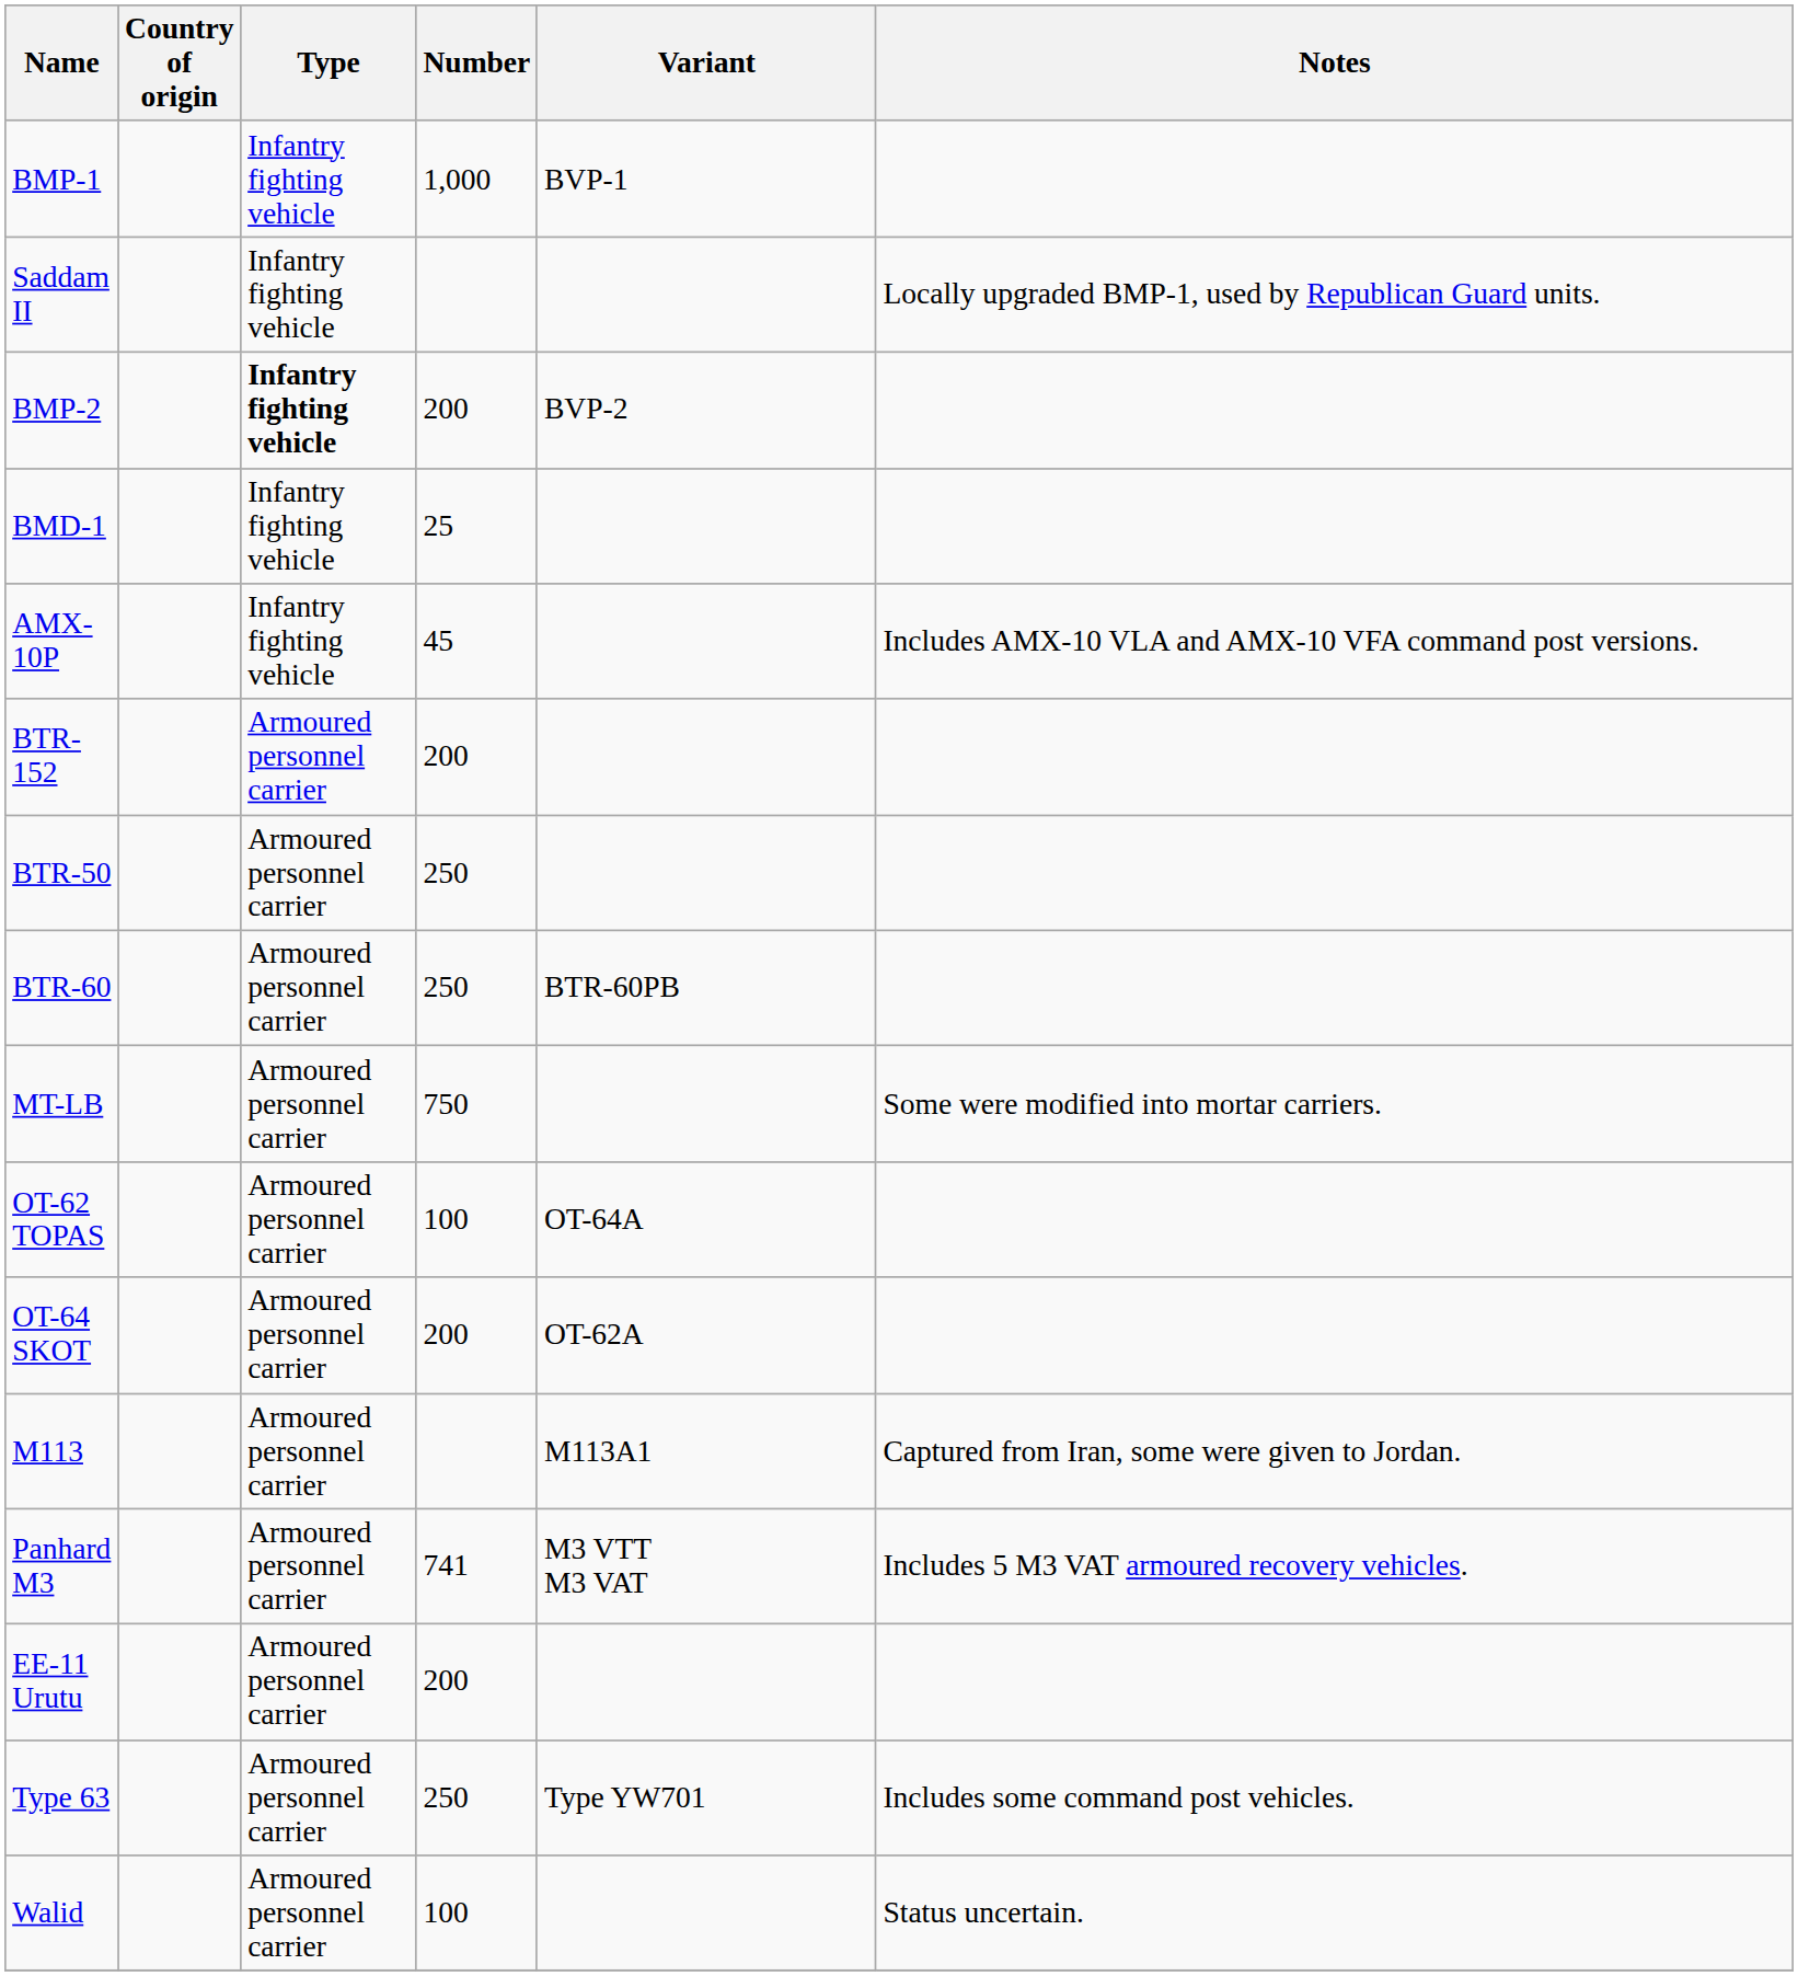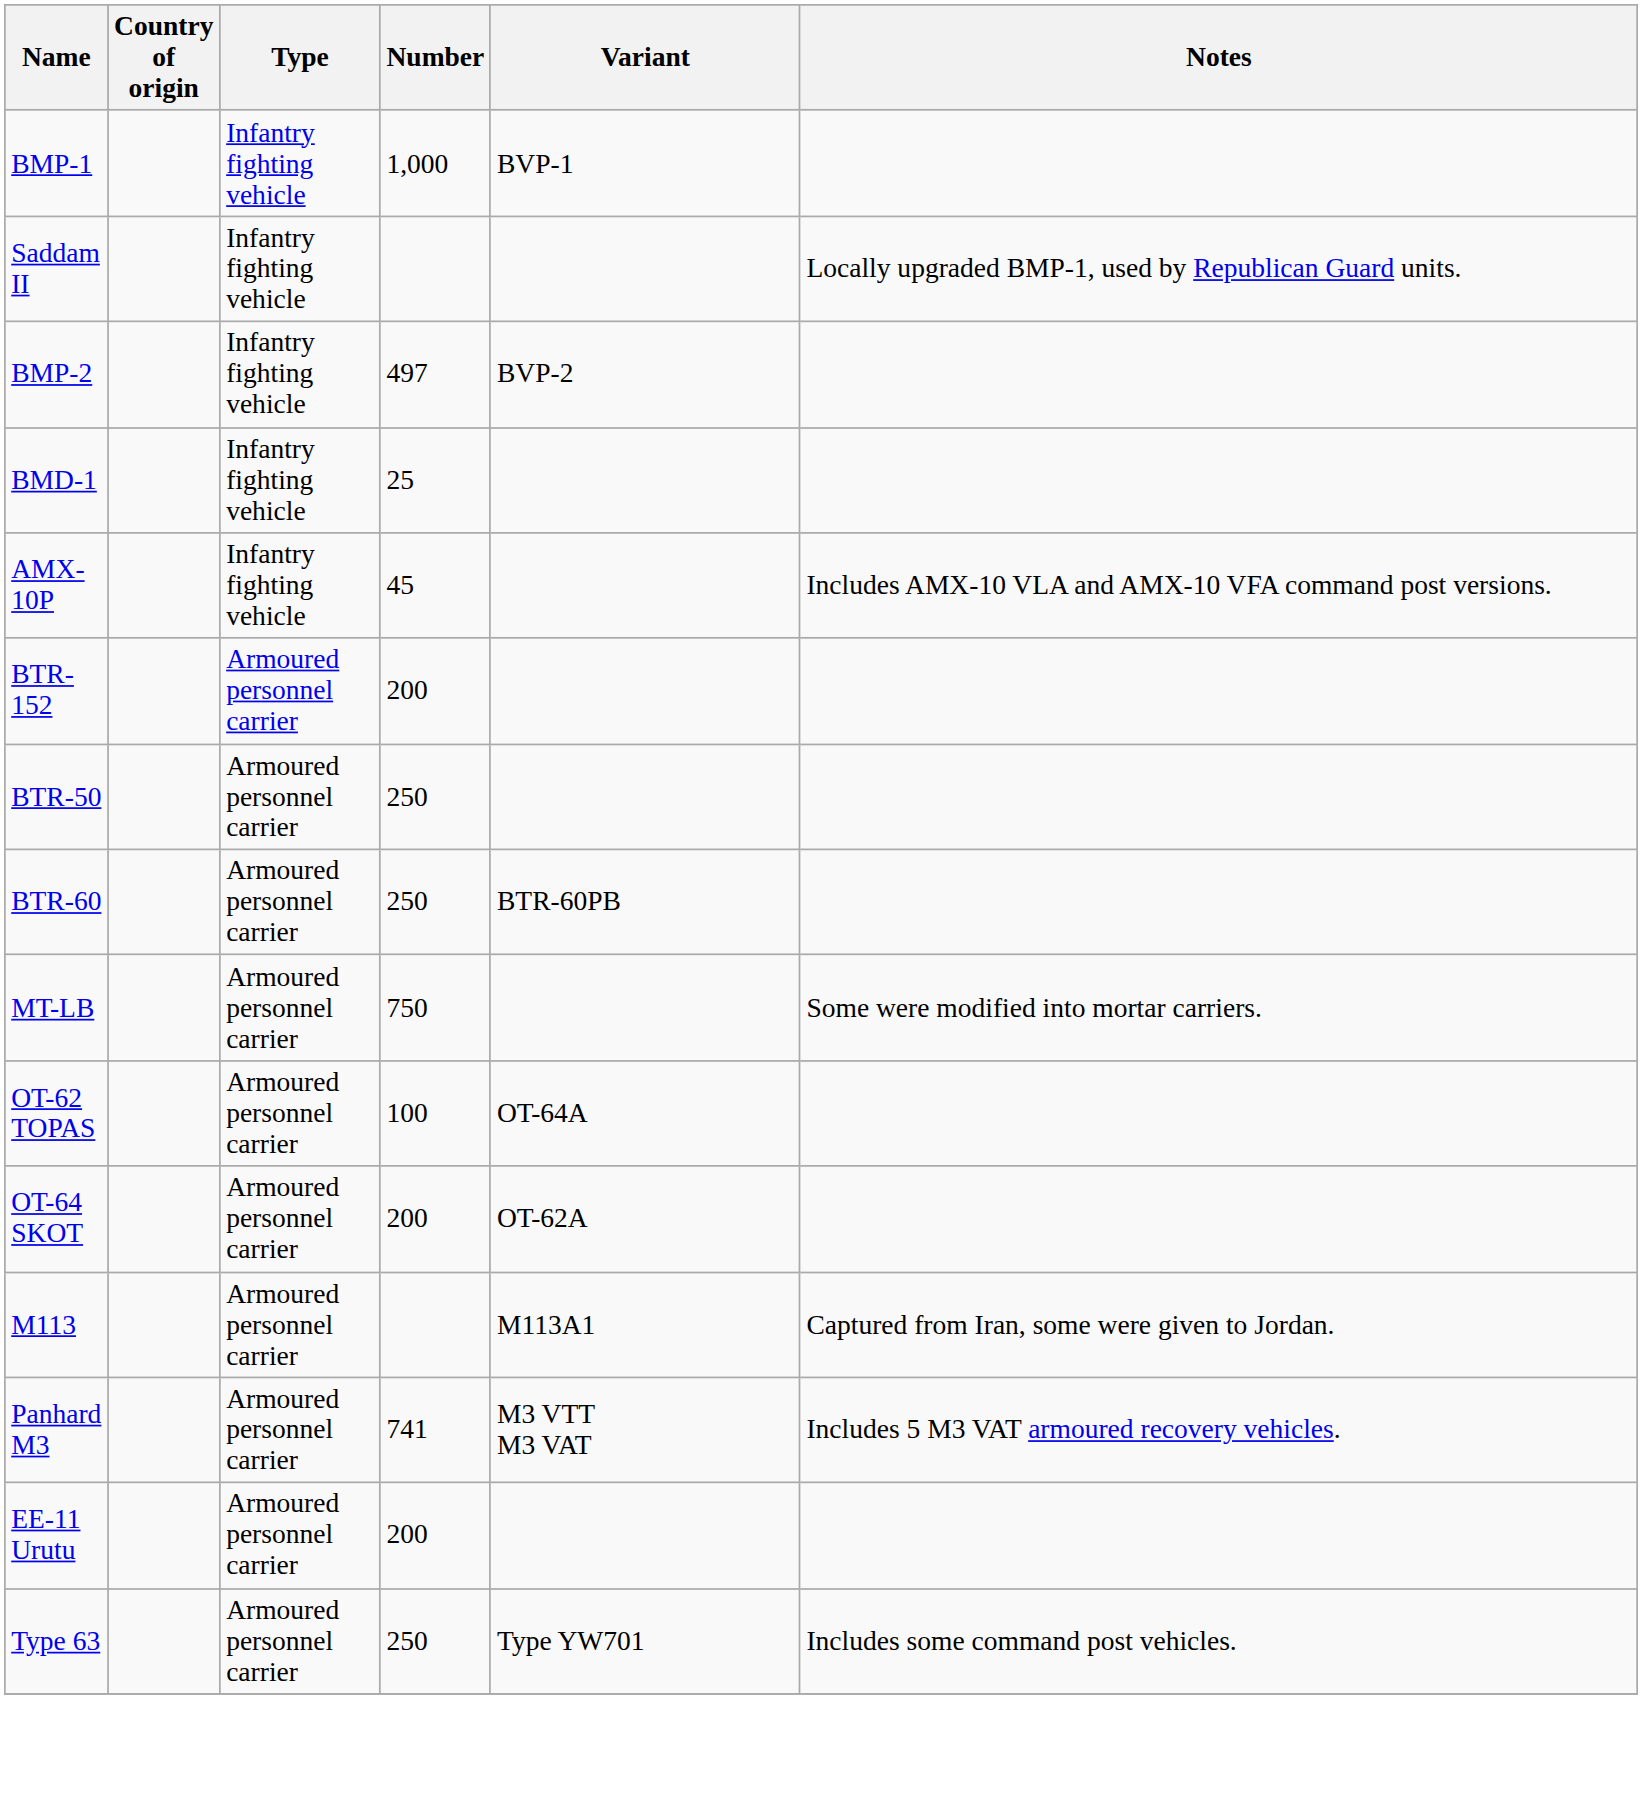 <table class="wikitable" border="0" width="60%">
 <tr>
 <th width="5%">Name</th>
 <th width="5%">Country of origin</th>
 <th width="10%">Type</th>
 <th width="5%">Number</th>
 <th width="20%">Variant</th>
 <th width="55%">Notes</th>
 </tr>
 <tr>
 <td><a href='#'>BMP-1</a></td>
 <td><br></td>
 <td><a href='#'>Infantry fighting vehicle</a></td>
 <td>1,000</td>
 <td>BVP-1</td>
 <td></td>
 </tr>
 <tr>
 <td><a href='#'>Saddam II</a></td>
 <td></td>
 <td>Infantry fighting vehicle</td>
 <td></td>
 <td></td>
 <td>Locally upgraded BMP-1, used by <a href='#'>Republican Guard</a> units.</td>
 </tr>
 <tr>
 <td><a href='#'>BMP-2</a></td>
 <td><br></td>
-<td><strong>Infantry fighting vehicle</strong></td>
-<td>200</td>
+<td>Infantry fighting vehicle</td>
+<td>497</td>
 <td>BVP-2</td>
 <td></td>
 </tr>
 <tr>
 <td><a href='#'>BMD-1</a></td>
 <td></td>
 <td>Infantry fighting vehicle</td>
 <td>25</td>
 <td></td>
 <td></td>
 </tr>
 <tr>
 <td><a href='#'>AMX-10P</a></td>
 <td></td>
 <td>Infantry fighting vehicle</td>
 <td>45</td>
 <td></td>
 <td>Includes AMX-10 VLA and AMX-10 VFA command post versions.</td>
 </tr>
 <tr>
 <td><a href='#'>BTR-152</a></td>
 <td></td>
 <td><a href='#'>Armoured personnel carrier</a></td>
 <td>200</td>
 <td></td>
 <td></td>
 </tr>
 <tr>
 <td><a href='#'>BTR-50</a></td>
 <td></td>
 <td>Armoured personnel carrier</td>
 <td>250</td>
 <td></td>
 <td></td>
 </tr>
 <tr>
 <td><a href='#'>BTR-60</a></td>
 <td></td>
 <td>Armoured personnel carrier</td>
 <td>250</td>
 <td>BTR-60PB</td>
 <td></td>
 </tr>
 <tr>
 <td><a href='#'>MT-LB</a></td>
 <td><br></td>
 <td>Armoured personnel carrier</td>
 <td>750</td>
 <td></td>
 <td>Some were modified into mortar carriers.</td>
 </tr>
 <tr>
 <td><a href='#'>OT-62 TOPAS</a></td>
 <td><br></td>
 <td>Armoured personnel carrier</td>
 <td>100</td>
 <td>OT-64A</td>
 <td></td>
 </tr>
 <tr>
 <td><a href='#'>OT-64 SKOT</a></td>
 <td><br></td>
 <td>Armoured personnel carrier</td>
 <td>200</td>
 <td>OT-62A</td>
 <td></td>
 </tr>
 <tr>
 <td><a href='#'>M113</a></td>
 <td></td>
 <td>Armoured personnel carrier</td>
 <td></td>
 <td>M113A1</td>
 <td>Captured from Iran, some were given to Jordan.</td>
 </tr>
 <tr>
 <td><a href='#'>Panhard M3</a></td>
 <td></td>
 <td>Armoured personnel carrier</td>
 <td>741</td>
 <td>M3 VTT <br> M3 VAT</td>
 <td>Includes 5 M3 VAT <a href='#'>armoured recovery vehicles</a>.</td>
 </tr>
 <tr>
 <td><a href='#'>EE-11 Urutu</a></td>
 <td></td>
 <td>Armoured personnel carrier</td>
 <td>200</td>
 <td></td>
 <td></td>
 </tr>
 <tr>
 <td><a href='#'>Type 63</a></td>
 <td></td>
 <td>Armoured personnel carrier</td>
 <td>250</td>
 <td>Type YW701</td>
 <td>Includes some command post vehicles.</td>
 </tr>
 <tr>
-<td><a href='#'>Walid</a></td>
-<td></td>
-<td>Armoured personnel carrier</td>
-<td>100</td>
-<td></td>
-<td>Status uncertain.</td>
-</tr>
-<tr>
 </tr>
 </table>
